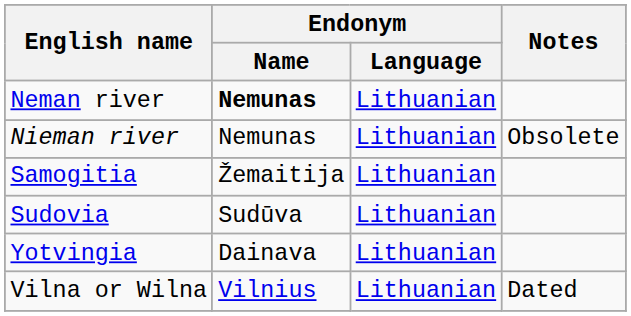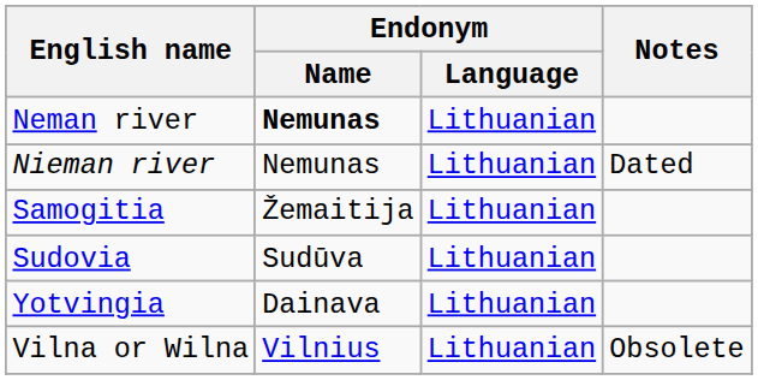 <table class="wikitable sortable mw-collapsible">
 <tr>
 <th rowspan="2">English name</th>
 <th colspan="2">Endonym</th>
 <th rowspan="2">Notes</th>
 </tr>
 <tr>
 <th>Name</th>
 <th>Language</th>
 </tr>
 <tr>
 <td><a href='#'>Neman</a> river</td>
 <td><strong>Nemunas</strong></td>
 <td><a href='#'>Lithuanian</a></td>
 <td></td>
 </tr>
 <tr>
 <td><em>Nieman river</em></td>
 <td>Nemunas</td>
 <td><a href='#'>Lithuanian</a></td>
-<td>Obsolete</td>
+<td>Dated</td>
 </tr>
 <tr>
 <td><a href='#'>Samogitia</a></td>
 <td>Žemaitija</td>
 <td><a href='#'>Lithuanian</a></td>
 <td></td>
 </tr>
 <tr>
 <td><a href='#'>Sudovia</a></td>
 <td>Sudūva</td>
 <td><a href='#'>Lithuanian</a></td>
 <td></td>
 </tr>
 <tr>
 <td><a href='#'>Yotvingia</a></td>
 <td>Dainava</td>
 <td><a href='#'>Lithuanian</a></td>
 <td></td>
 </tr>
 <tr>
 <td>Vilna or Wilna</td>
 <td><a href='#'>Vilnius</a></td>
 <td><a href='#'>Lithuanian</a></td>
-<td>Dated</td>
+<td>Obsolete</td>
 </tr>
 </table>
